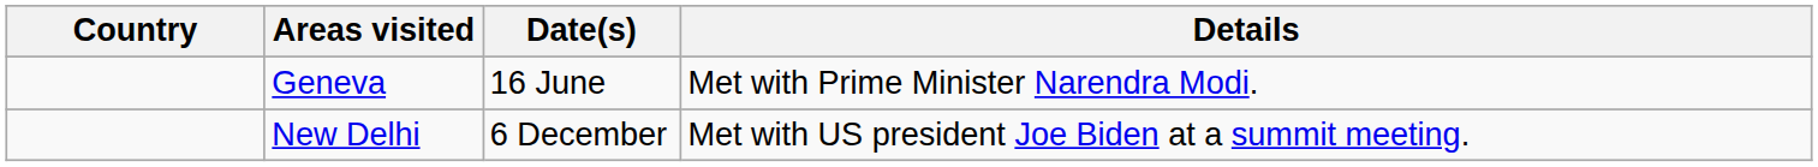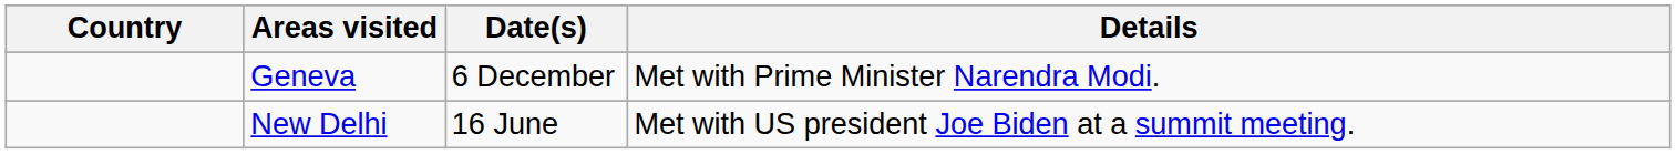 <table class="wikitable sortable outercollapse" style="margin: 1em auto 1em auto">
 <tr>
 <th width=120>Country</th>
 <th width=100>Areas visited</th>
 <th width=90>Date(s)</th>
 <th style="width:550px;" class="unsortable">Details</th>
 </tr>
 <tr>
 <td></td>
 <td><a href='#'>Geneva</a></td>
-<td>16 June</td>
+<td>6 December</td>
 <td>Met with Prime Minister <a href='#'>Narendra Modi</a>.   </td>
 </tr>
 <tr>
 <td></td>
 <td><a href='#'>New Delhi</a></td>
-<td>6 December</td>
+<td>16 June</td>
 <td>Met with US president <a href='#'>Joe Biden</a> at a <a href='#'>summit meeting</a>.</td>
 </tr>
 </table>
